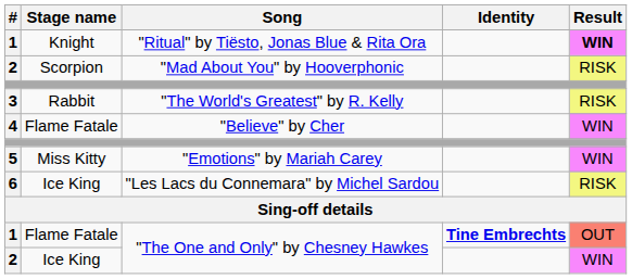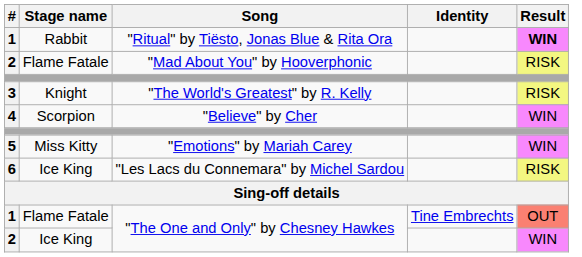 <table class="wikitable plainrowheaders" style="text-align: center;">
 <tr>
 <th>#</th>
 <th>Stage name</th>
 <th>Song</th>
 <th>Identity</th>
 <th>Result</th>
 </tr>
 <tr>
 <th>1</th>
-<td>Knight</td>
+<td>Rabbit</td>
 <td>"<a href='#'>Ritual</a>" by <a href='#'>Tiësto</a>, <a href='#'>Jonas Blue</a> & <a href='#'>Rita Ora</a></td>
 <td></td>
 <td bgcolor="F888FD"><strong>WIN</strong></td>
 </tr>
 <tr>
 <th>2</th>
-<td>Scorpion</td>
+<td>Flame Fatale</td>
 <td>"<a href='#'>Mad About You</a>" by <a href='#'>Hooverphonic</a></td>
 <td></td>
 <td bgcolor="F3F781">RISK</td>
 </tr>
 <tr>
 <td colspan="5" style="background:darkgray"></td>
 </tr>
 <tr>
 <th>3</th>
-<td>Rabbit</td>
+<td>Knight</td>
 <td>"<a href='#'>The World's Greatest</a>" by <a href='#'>R. Kelly</a></td>
 <td></td>
 <td bgcolor="F3F781">RISK</td>
 </tr>
 <tr>
 <th>4</th>
-<td>Flame Fatale</td>
+<td>Scorpion</td>
 <td>"<a href='#'>Believe</a>" by <a href='#'>Cher</a></td>
 <td></td>
 <td bgcolor="F888FD">WIN</td>
 </tr>
 <tr>
 <td colspan="5" style="background:darkgray"></td>
 </tr>
 <tr>
 <th>5</th>
 <td>Miss Kitty</td>
 <td>"<a href='#'>Emotions</a>" by <a href='#'>Mariah Carey</a></td>
 <td></td>
 <td bgcolor="F888FD">WIN</td>
 </tr>
 <tr>
 <th>6</th>
 <td>Ice King</td>
 <td>"Les Lacs du Connemara" by <a href='#'>Michel Sardou</a></td>
 <td></td>
 <td bgcolor="F3F781">RISK</td>
 </tr>
 <tr>
 <th colspan="5">Sing-off details</th>
 </tr>
 <tr>
 <th>1</th>
 <td>Flame Fatale</td>
 <td rowspan="2">"<a href='#'>The One and Only</a>" by <a href='#'>Chesney Hawkes</a></td>
-<td><strong><a href='#'>Tine Embrechts</a></strong></td>
+<td><a href='#'>Tine Embrechts</a></td>
 <td bgcolor=salmon>OUT</td>
 </tr>
 <tr>
 <th>2</th>
 <td>Ice King</td>
 <td></td>
 <td bgcolor="#F888FD">WIN</td>
 </tr>
 </table>
